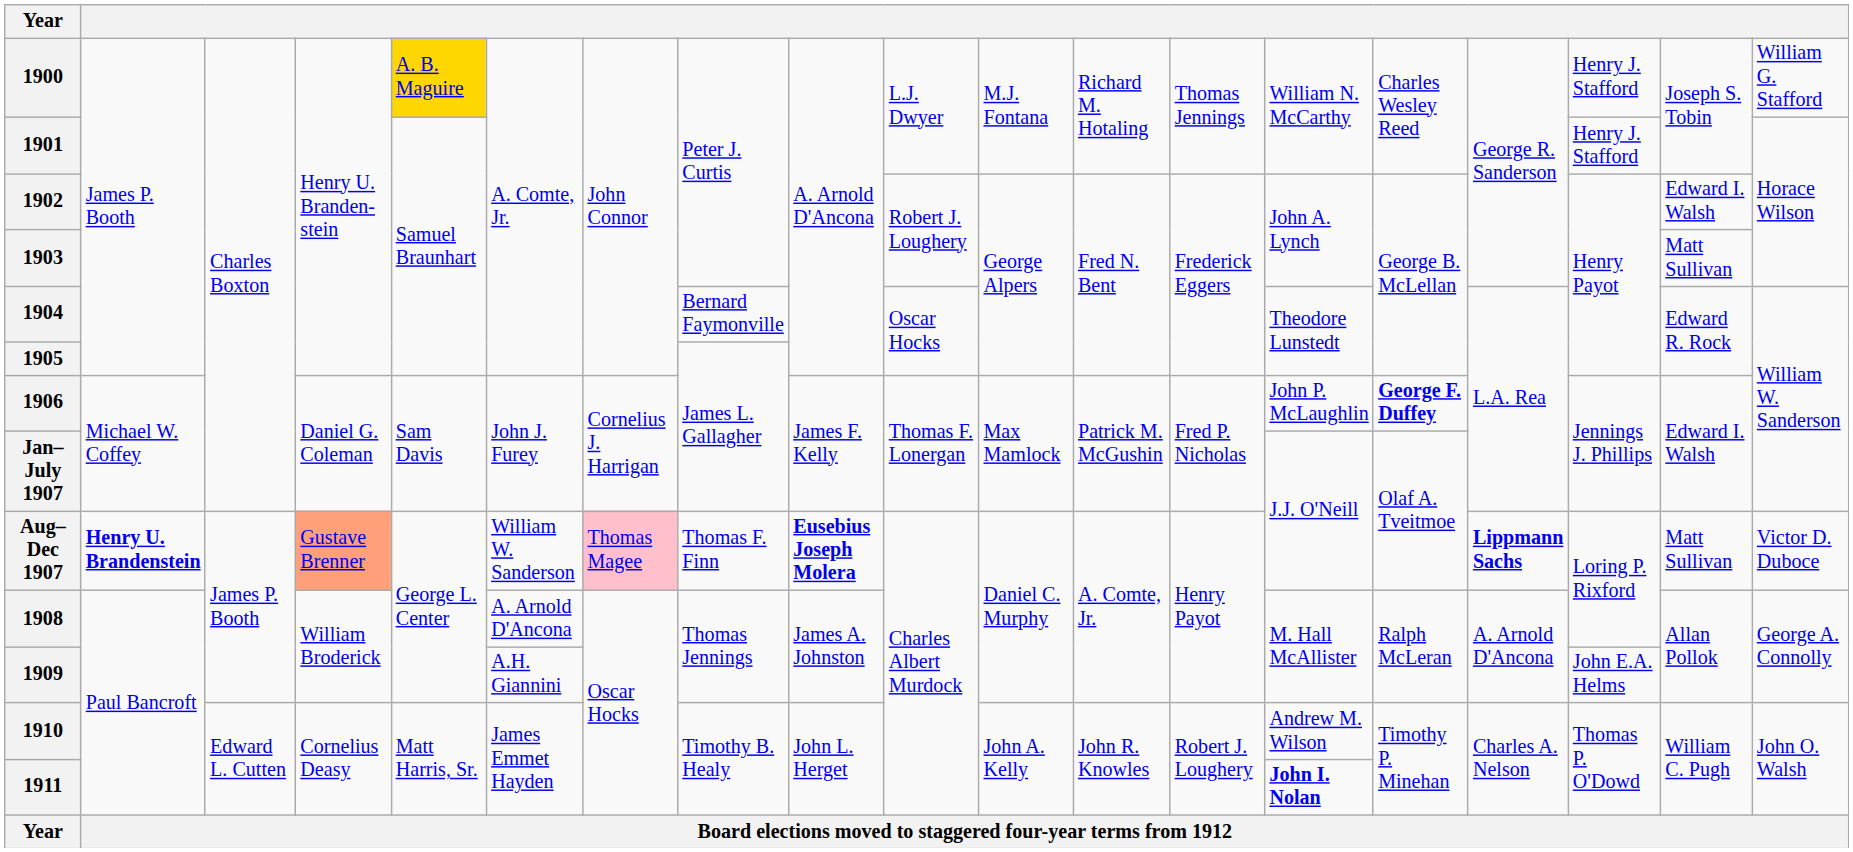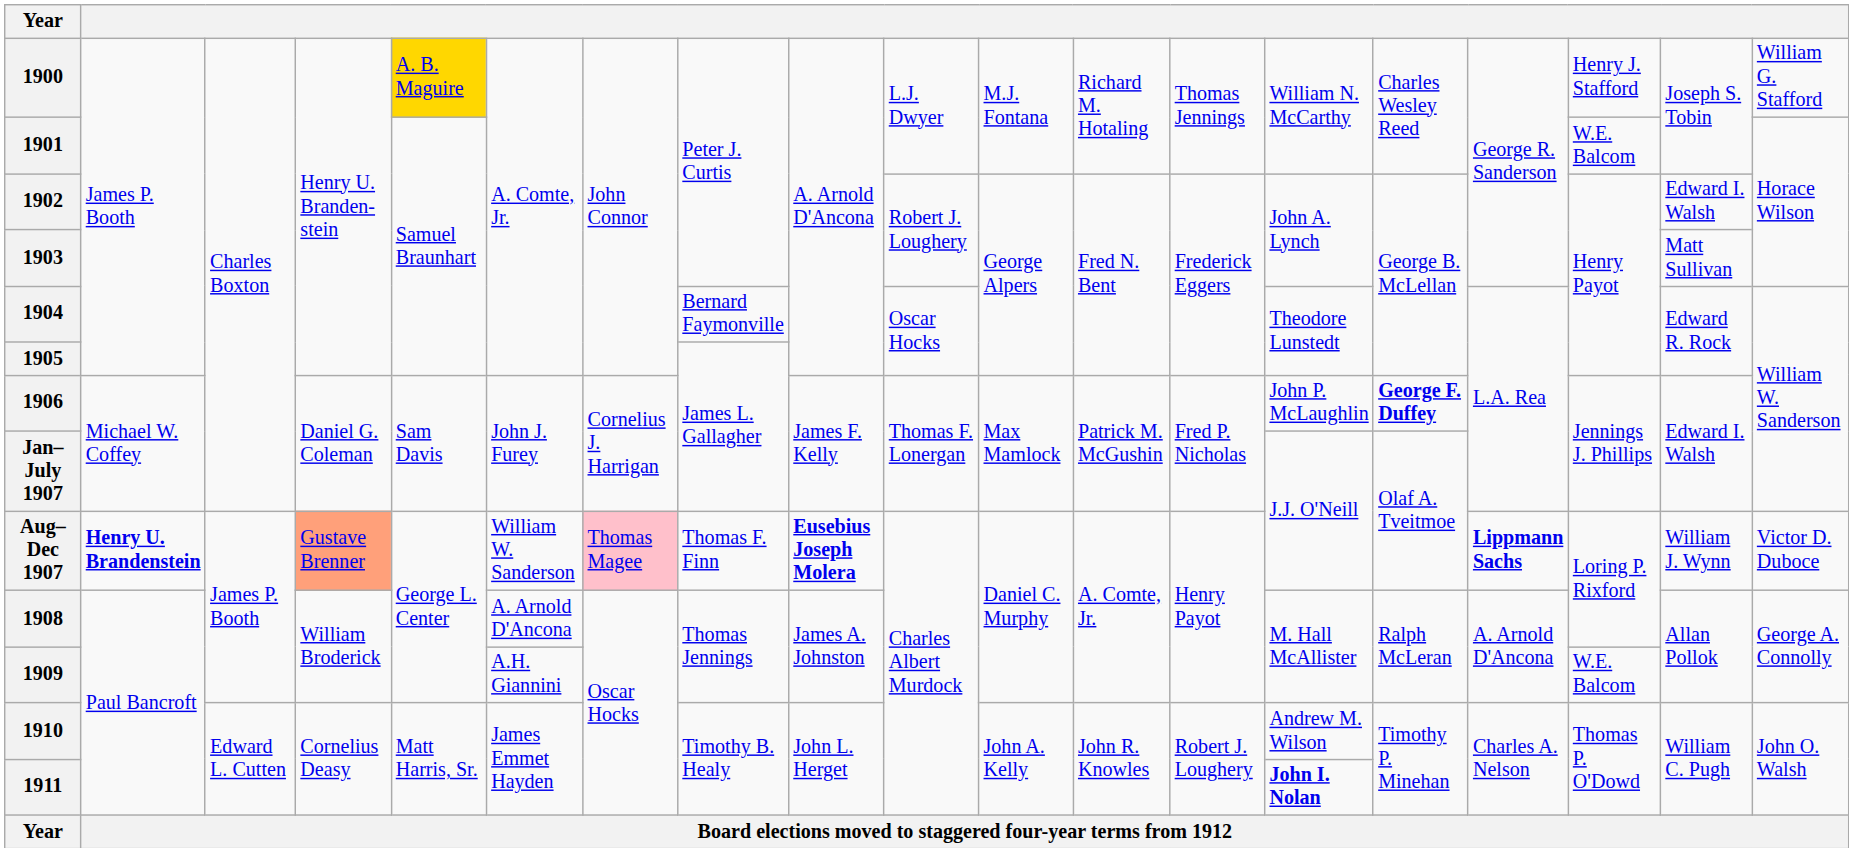 <table class="wikitable" width=100% style="font-size: 86%;">
 <tr>
 <th width="4.6%">Year</th>
 <th colspan="18" align="left"></th>
 </tr>
 <tr>
 <th>1900</th>
 <td rowspan="6" width="5.3%"><a href='#'>James P. Booth</a></td>
 <td rowspan="8" width="5.3%"><a href='#'>Charles Boxton</a></td>
 <td rowspan="6" width="5.3%"><a href='#'>Henry U. Branden- stein</a></td>
 <td rowspan="1" width="5.3%" style="background: gold;"><a href='#'>A. B. Maguire</a></td>
 <td rowspan="6" width="5.3%"><a href='#'>A. Comte, Jr.</a></td>
 <td rowspan="6" width="5.3%"><a href='#'>John Connor</a></td>
 <td rowspan="4" width="5.3%"><a href='#'>Peter J. Curtis</a></td>
 <td rowspan="6" width="5.3%"><a href='#'>A. Arnold D'Ancona</a></td>
 <td rowspan="2" width="5.3%"><a href='#'>L.J. Dwyer</a></td>
 <td rowspan="2" width="5.3%"><a href='#'>M.J. Fontana</a></td>
 <td rowspan="2" width="5.3%"><a href='#'>Richard M. Hotaling</a></td>
 <td rowspan="2" width="5.3%"><a href='#'>Thomas Jennings</a></td>
 <td rowspan="2" width="5.3%"><a href='#'>William N. McCarthy</a></td>
 <td rowspan="2" width="5.3%"><a href='#'>Charles Wesley Reed</a></td>
 <td rowspan="4" width="5.3%"><a href='#'>George R. Sanderson</a></td>
 <td rowspan="1" width="5.3%"><a href='#'>Henry J. Stafford</a></td>
 <td rowspan="2" width="5.3%"><a href='#'>Joseph S. Tobin</a></td>
 <td rowspan="1" width="5.3%"><a href='#'>William G. Stafford</a></td>
 </tr>
 <tr>
 <th>1901</th>
 <td rowspan="5" width="5.3%"><a href='#'>Samuel Braunhart</a></td>
-<td rowspan="1" width="5.3%"><a href='#'>Henry J. Stafford</a></td>
+<td rowspan="1" width="5.3%"><a href='#'>W.E. Balcom</a></td>
 <td rowspan="3" width="5.3%"><a href='#'>Horace Wilson</a></td>
 </tr>
 <tr>
 <th>1902</th>
 <td rowspan="2" width="5.3%"><a href='#'>Robert J. Loughery</a></td>
 <td rowspan="4" width="5.3%"><a href='#'>George Alpers</a></td>
 <td rowspan="4" width="5.3%"><a href='#'>Fred N. Bent</a></td>
 <td rowspan="4" width="5.3%"><a href='#'>Frederick Eggers</a></td>
 <td rowspan="2" width="5.3%"><a href='#'>John A. Lynch</a></td>
 <td rowspan="4" width="5.3%"><a href='#'>George B. McLellan</a></td>
 <td rowspan="4" width="5.3%"><a href='#'>Henry Payot</a></td>
 <td rowspan="1" width="5.3%"><a href='#'>Edward I. Walsh</a></td>
 </tr>
 <tr>
 <th>1903</th>
 <td rowspan="1" width="5.3%"><a href='#'>Matt Sullivan</a></td>
 </tr>
 <tr>
 <th>1904</th>
 <td rowspan="1" width="5.3%"><a href='#'>Bernard Faymonville</a></td>
 <td rowspan="2" width="5.3%"><a href='#'>Oscar Hocks</a></td>
 <td rowspan="2" width="5.3%"><a href='#'>Theodore Lunstedt</a></td>
 <td rowspan="4" width="5.3%"><a href='#'>L.A. Rea</a></td>
 <td rowspan="2" width="5.3%"><a href='#'>Edward R. Rock</a></td>
 <td rowspan="4" width="5.3%"><a href='#'>William W. Sanderson</a></td>
 </tr>
 <tr>
 <th>1905</th>
 <td rowspan="3" width="5.3%"><a href='#'>James L. Gallagher</a></td>
 </tr>
 <tr>
 <th>1906</th>
 <td rowspan="2" width="5.3%"><a href='#'>Michael W. Coffey</a></td>
 <td rowspan="2" width="5.3%"><a href='#'>Daniel G. Coleman</a></td>
 <td rowspan="2" width="5.3%"><a href='#'>Sam Davis</a></td>
 <td rowspan="2" width="5.3%"><a href='#'>John J. Furey</a></td>
 <td rowspan="2" width="5.3%"><a href='#'>Cornelius J. Harrigan</a></td>
 <td rowspan="2" width="5.3%"><a href='#'>James F. Kelly</a></td>
 <td rowspan="2" width="5.3%"><a href='#'>Thomas F. Lonergan</a></td>
 <td rowspan="2" width="5.3%"><a href='#'>Max Mamlock</a></td>
 <td rowspan="2" width="5.3%"><a href='#'>Patrick M. McGushin</a></td>
 <td rowspan="2" width="5.3%"><a href='#'>Fred P. Nicholas</a></td>
 <td rowspan="1" width="5.3%"><a href='#'>John P. McLaughlin</a></td>
 <td rowspan="1" width="5.3%"><strong><a href='#'>George F. Duffey</a></strong></td>
 <td rowspan="2" width="5.3%"><a href='#'>Jennings J. Phillips</a></td>
 <td rowspan="2" width="5.3%"><a href='#'>Edward I. Walsh</a></td>
 </tr>
 <tr>
 <th>Jan–July 1907</th>
 <td rowspan="2" width="5.3%"><a href='#'>J.J. O'Neill</a></td>
 <td rowspan="2" width="5.3%"><a href='#'>Olaf A. Tveitmoe</a></td>
 </tr>
 <tr>
 <th>Aug–Dec 1907</th>
 <td rowspan="1" width="5.3%"><strong><a href='#'>Henry U. Brandenstein</a></strong></td>
 <td rowspan="3" width="5.3%"><a href='#'>James P. Booth</a></td>
 <td rowspan="1" width="5.3%" style="background: lightsalmon;"><a href='#'>Gustave Brenner</a></td>
 <td rowspan="3" width="5.3%"><a href='#'>George L. Center</a></td>
 <td rowspan="1" width="5.3%"><a href='#'>William W. Sanderson</a></td>
 <td rowspan="1" width="5.3%" style="background: pink;"><a href='#'>Thomas Magee</a></td>
 <td rowspan="1" width="5.3%"><a href='#'>Thomas F. Finn</a></td>
 <td rowspan="1" width="5.3%"><strong><a href='#'>Eusebius Joseph Molera</a></strong></td>
 <td rowspan="5" width="5.3%"><a href='#'>Charles Albert Murdock</a></td>
 <td rowspan="3" width="5.3%"><a href='#'>Daniel C. Murphy</a></td>
 <td rowspan="3" width="5.3%"><a href='#'>A. Comte, Jr.</a></td>
 <td rowspan="3" width="5.3%"><a href='#'>Henry Payot</a></td>
 <td rowspan="1" width="5.3%"><strong><a href='#'>Lippmann Sachs</a></strong></td>
 <td rowspan="2" width="5.3%"><a href='#'>Loring P. Rixford</a></td>
-<td rowspan="1" width="5.3%"><a href='#'>Matt Sullivan</a></td>
+<td rowspan="1" width="5.3%"><a href='#'>William J. Wynn</a></td>
 <td rowspan="1" width="5.3%"><a href='#'>Victor D. Duboce</a></td>
 </tr>
 <tr>
 <th>1908</th>
 <td rowspan="4" width="5.3%"><a href='#'>Paul Bancroft</a></td>
 <td rowspan="2" width="5.3%"><a href='#'>William Broderick</a></td>
 <td rowspan="1" width="5.3%"><a href='#'>A. Arnold D'Ancona</a></td>
 <td rowspan="4" width="5.3%"><a href='#'>Oscar Hocks</a></td>
 <td rowspan="2" width="5.3%"><a href='#'>Thomas Jennings</a></td>
 <td rowspan="2" width="5.3%"><a href='#'>James A. Johnston</a></td>
 <td rowspan="2" width="5.3%"><a href='#'>M. Hall McAllister</a></td>
 <td rowspan="2" width="5.3%"><a href='#'>Ralph McLeran</a></td>
 <td rowspan="2" width="5.3%"><a href='#'>A. Arnold D'Ancona</a></td>
 <td rowspan="2" width="5.3%"><a href='#'>Allan Pollok</a></td>
 <td rowspan="2" width="5.3%"><a href='#'>George A. Connolly</a></td>
 </tr>
 <tr>
 <th>1909</th>
 <td rowspan="1" width="5.3%"><a href='#'>A.H. Giannini</a></td>
-<td rowspan="1" width="5.3%"><a href='#'>John E.A. Helms</a></td>
+<td rowspan="1" width="5.3%"><a href='#'>W.E. Balcom</a></td>
 </tr>
 <tr>
 <th>1910</th>
 <td rowspan="2" width="5.3%"><a href='#'>Edward L. Cutten</a></td>
 <td rowspan="2" width="5.3%"><a href='#'>Cornelius Deasy</a></td>
 <td rowspan="2" width="5.3%"><a href='#'>Matt Harris, Sr.</a></td>
 <td rowspan="2" width="5.3%"><a href='#'>James Emmet Hayden</a></td>
 <td rowspan="2" width="5.3%"><a href='#'>Timothy B. Healy</a></td>
 <td rowspan="2" width="5.3%"><a href='#'>John L. Herget</a></td>
 <td rowspan="2" width="5.3%"><a href='#'>John A. Kelly</a></td>
 <td rowspan="2" width="5.3%"><a href='#'>John R. Knowles</a></td>
 <td rowspan="2" width="5.3%"><a href='#'>Robert J. Loughery</a></td>
 <td rowspan="1" width="5.3%"><a href='#'>Andrew M. Wilson</a></td>
 <td rowspan="2" width="5.3%"><a href='#'>Timothy P. Minehan</a></td>
 <td rowspan="2" width="5.3%"><a href='#'>Charles A. Nelson</a></td>
 <td rowspan="2" width="5.3%"><a href='#'>Thomas P. O'Dowd</a></td>
 <td rowspan="2" width="5.3%"><a href='#'>William C. Pugh</a></td>
 <td rowspan="2" width="5.3%"><a href='#'>John O. Walsh</a></td>
 </tr>
 <tr>
 <th>1911</th>
 <td rowspan="1" width="5.3%"><strong><a href='#'>John I. Nolan</a></strong></td>
 </tr>
 <tr>
 <th width="4.6%">Year</th>
 <th colspan="18" align="left">Board elections moved to staggered four-year terms from 1912</th>
 </tr>
 </table>
